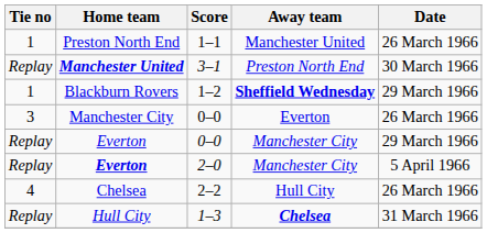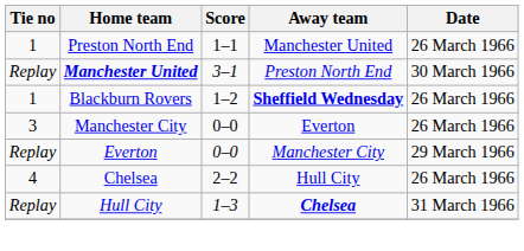 <table class="wikitable" style="text-align: center">
 <tr>
 <th>Tie no</th>
 <th>Home team</th>
 <th>Score</th>
 <th>Away team</th>
 <th>Date</th>
 </tr>
 <tr>
 <td>1</td>
 <td><a href='#'>Preston North End</a></td>
 <td>1–1</td>
 <td><a href='#'>Manchester United</a></td>
 <td>26 March 1966</td>
 </tr>
 <tr>
 <td><em>Replay</em></td>
 <td><strong><em><a href='#'>Manchester United</a></em></strong></td>
 <td><em>3–1</em></td>
 <td><em><a href='#'>Preston North End</a></em></td>
 <td>30 March 1966</td>
 </tr>
 <tr>
 <td>1</td>
 <td><a href='#'>Blackburn Rovers</a></td>
 <td>1–2</td>
 <td><strong><a href='#'>Sheffield Wednesday</a></strong></td>
-<td>29 March 1966</td>
+<td>26 March 1966</td>
 </tr>
 <tr>
 <td>3</td>
 <td><a href='#'>Manchester City</a></td>
 <td>0–0</td>
 <td><a href='#'>Everton</a></td>
 <td>26 March 1966</td>
 </tr>
 <tr>
 <td><em>Replay</em></td>
 <td><em><a href='#'>Everton</a></em></td>
 <td><em>0–0</em></td>
 <td><em><a href='#'>Manchester City</a></em></td>
 <td>29 March 1966</td>
-</tr>
-<tr>
-<td><em>Replay</em></td>
-<td><strong><em><a href='#'>Everton</a></em></strong></td>
-<td><em>2–0</em></td>
-<td><em><a href='#'>Manchester City</a></em></td>
-<td>5 April 1966</td>
 </tr>
 <tr>
 <td>4</td>
 <td><a href='#'>Chelsea</a></td>
 <td>2–2</td>
 <td><a href='#'>Hull City</a></td>
 <td>26 March 1966</td>
 </tr>
 <tr>
 <td><em>Replay</em></td>
 <td><em><a href='#'>Hull City</a></em></td>
 <td><em>1–3</em></td>
 <td><strong><em><a href='#'>Chelsea</a></em></strong></td>
 <td>31 March 1966</td>
 </tr>
 <tr>
 </tr>
 </table>
